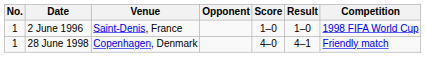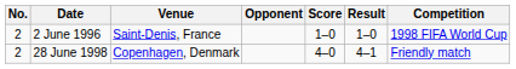 <table class="wikitable sortable">
 <tr>
 <th scope="col">No.</th>
 <th scope="col">Date</th>
 <th scope="col">Venue</th>
 <th scope="col">Opponent</th>
 <th scope="col">Score</th>
 <th scope="col">Result</th>
 <th scope="col">Competition</th>
 </tr>
 <tr>
-<td align="center">1</td>
+<td align="center">2</td>
 <td>2 June 1996</td>
 <td><a href='#'>Saint-Denis</a>, France</td>
 <td></td>
 <td align="center">1–0</td>
 <td align="center">1–0</td>
 <td><a href='#'>1998 FIFA World Cup</a></td>
 </tr>
 <tr>
-<td align="center">1</td>
+<td align="center">2</td>
 <td>28 June 1998</td>
 <td><a href='#'>Copenhagen</a>, Denmark</td>
 <td></td>
 <td align="center">4–0</td>
 <td align="center">4–1</td>
 <td><a href='#'>Friendly match</a></td>
 </tr>
 </table>
